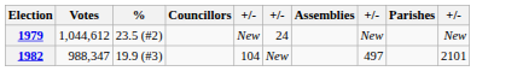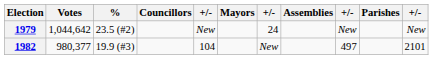 <table class="wikitable" style="text-align:right;">
 <tr>
 <th>Election</th>
 <th width="50px">Votes</th>
 <th>%</th>
 <th>Councillors</th>
 <th>+/-</th>
+<th>Mayors</th>
 <th>+/-</th>
 <th>Assemblies</th>
 <th>+/-</th>
 <th>Parishes</th>
 <th>+/-</th>
 </tr>
 <tr>
 <th><a href='#'>1979</a></th>
-<td>1,044,612</td>
+<td>1,044,642</td>
 <td>23.5 (#2)</td>
 <td></td>
 <td><em>New</em></td>
+<td></td>
 <td>24</td>
 <td></td>
 <td><em>New</em></td>
 <td></td>
 <td><em>New</em></td>
 </tr>
 <tr>
 <th><a href='#'>1982</a></th>
-<td>988,347</td>
+<td>980,377</td>
 <td>19.9 (#3)</td>
 <td></td>
 <td>104</td>
+<td></td>
 <td><em>New</em></td>
 <td></td>
 <td>497</td>
 <td></td>
 <td>2101</td>
 </tr>
 </table>
